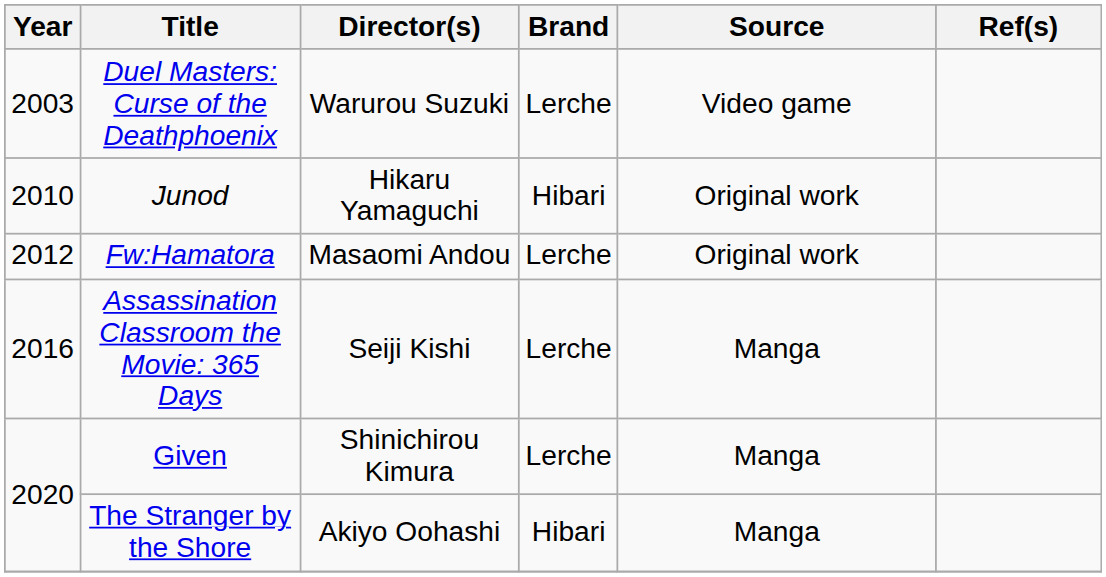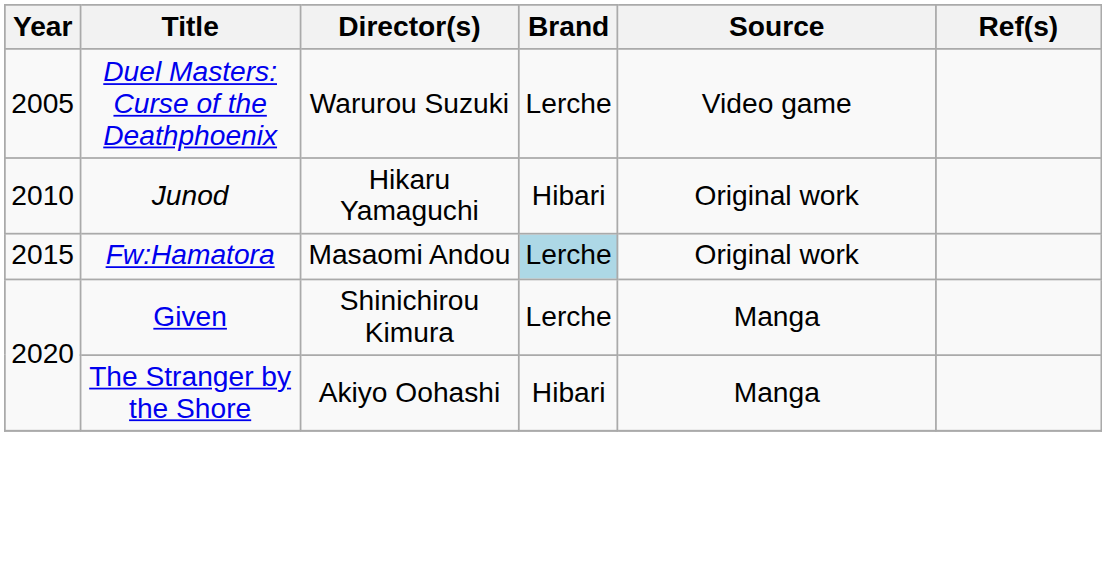 <table class="wikitable sortable" style="text-align:center; margin:auto; ">
 <tr>
 <th scope="col" class="unsortable" width=10>Year</th>
 <th scope="col" width=20%>Title</th>
 <th scope="col" width=20%>Director(s)</th>
 <th scope="col" width=5%>Brand</th>
 <th scope="col">Source</th>
 <th scope="col" class="unsortable">Ref(s)</th>
 </tr>
 <tr>
-<td>2003</td>
+<td>2005</td>
 <td><em><a href='#'>Duel Masters: Curse of the Deathphoenix</a></em></td>
 <td>Warurou Suzuki</td>
 <td>Lerche</td>
 <td>Video game</td>
 <td></td>
 </tr>
 <tr>
 <td>2010</td>
 <td><em>Junod</em></td>
 <td>Hikaru Yamaguchi</td>
 <td>Hibari</td>
 <td>Original work</td>
 <td></td>
 </tr>
 <tr>
-<td>2012</td>
+<td>2015</td>
 <td><em><a href='#'>Fw:Hamatora</a></em></td>
 <td>Masaomi Andou</td>
-<td>Lerche</td>
+<td style="background: lightblue;">Lerche</td>
 <td>Original work</td>
-<td></td>
-</tr>
-<tr>
-<td>2016</td>
-<td><em><a href='#'>Assassination Classroom the Movie: 365 Days</a></td>
-<td>Seiji Kishi</td>
-<td>Lerche</td>
-<td>Manga</td>
 <td></td>
 </tr>
 <tr>
 <td rowspan="2">2020</td>
 <td></em><a href='#'>Given</a><em></td>
 <td>Shinichirou Kimura</td>
 <td>Lerche</td>
 <td>Manga</td>
 <td></td>
 </tr>
 <tr>
 <td></em><a href='#'>The Stranger by the Shore</a><em></td>
 <td>Akiyo Oohashi</td>
 <td>Hibari</td>
 <td>Manga</td>
 <td></td>
 </tr>
 <tr>
 </tr>
 </table>
